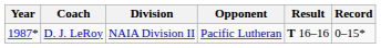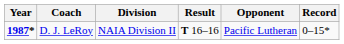 <table class="wikitable">
 <tr>
 <th>Year</th>
 <th>Coach</th>
 <th>Division</th>
+<th>Result</th>
 <th>Opponent</th>
-<th>Result</th>
 <th>Record</th>
 </tr>
 <tr>
-<td><a href='#'>1987</a>*</td>
+<td><strong><a href='#'>1987</a>*</strong></td>
 <td><a href='#'>D. J. LeRoy</a></td>
 <td><a href='#'>NAIA Division II</a></td>
+<td><strong>T</strong> 16–16</td>
 <td><a href='#'>Pacific Lutheran</a></td>
-<td><strong>T</strong> 16–16</td>
 <td>0–15*</td>
 </tr>
 </table>
